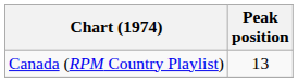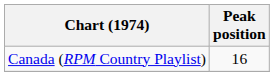 <table class="wikitable sortable">
 <tr>
 <th>Chart (1974)</th>
 <th>Peak<br>position</th>
 </tr>
 <tr>
 <td><a href='#'>Canada</a> (<a href='#'><em>RPM</em> Country Playlist</a>)</td>
-<td align="center">13</td>
+<td align="center">16</td>
 </tr>
 <tr>
 </tr>
 </table>
